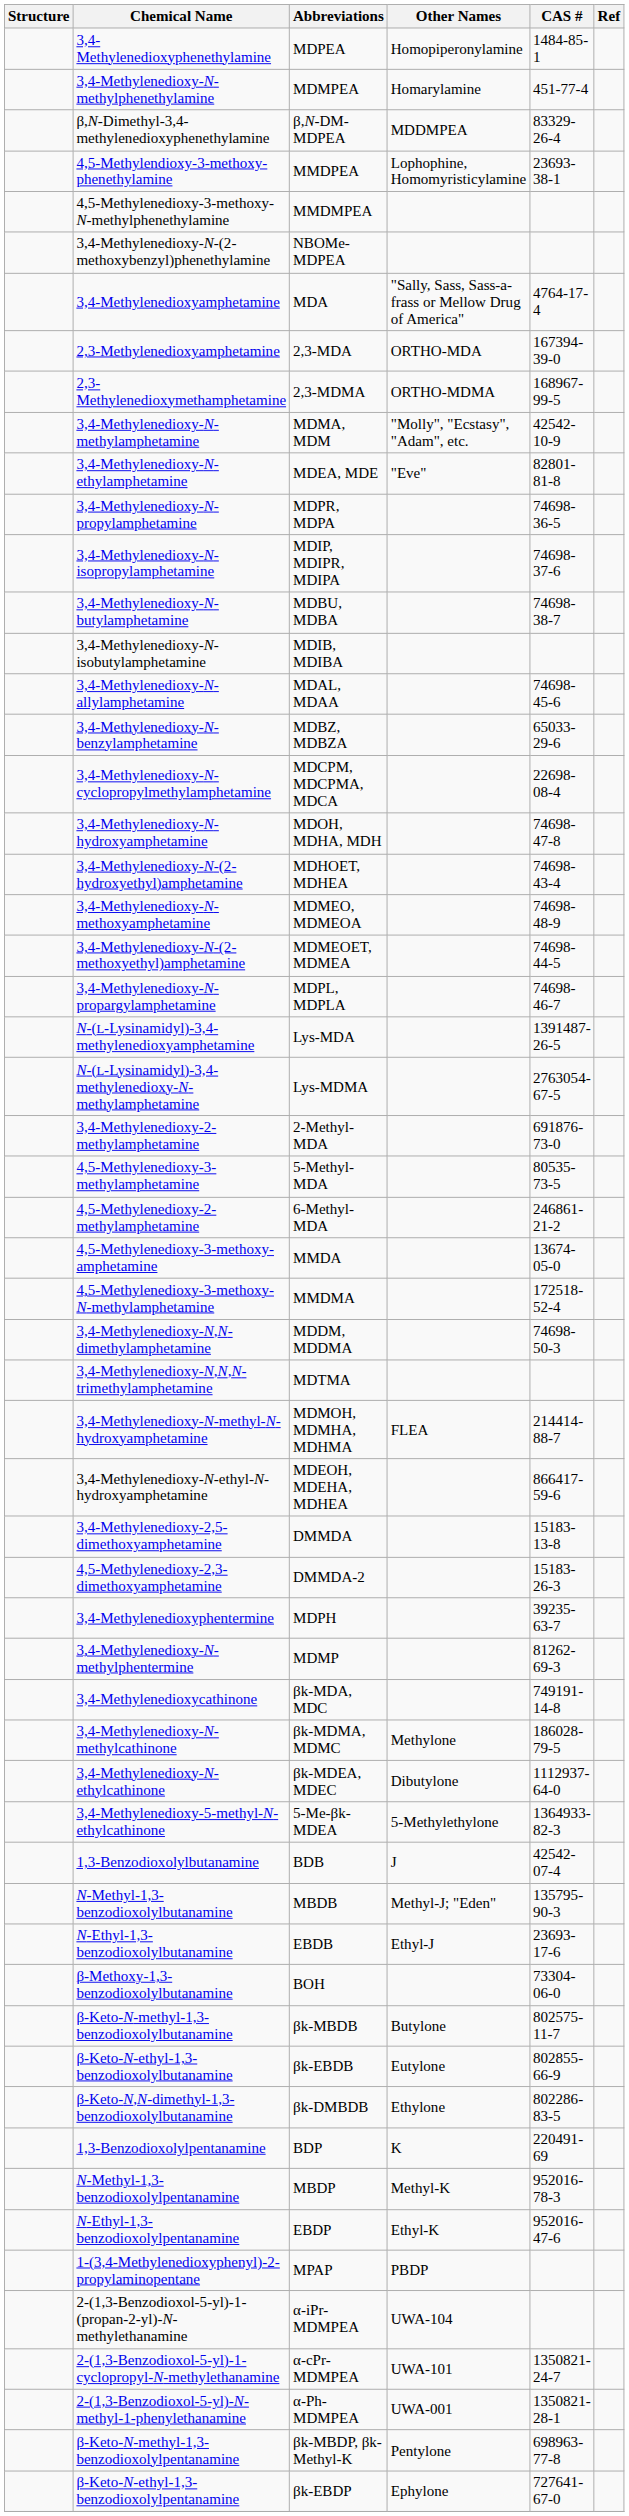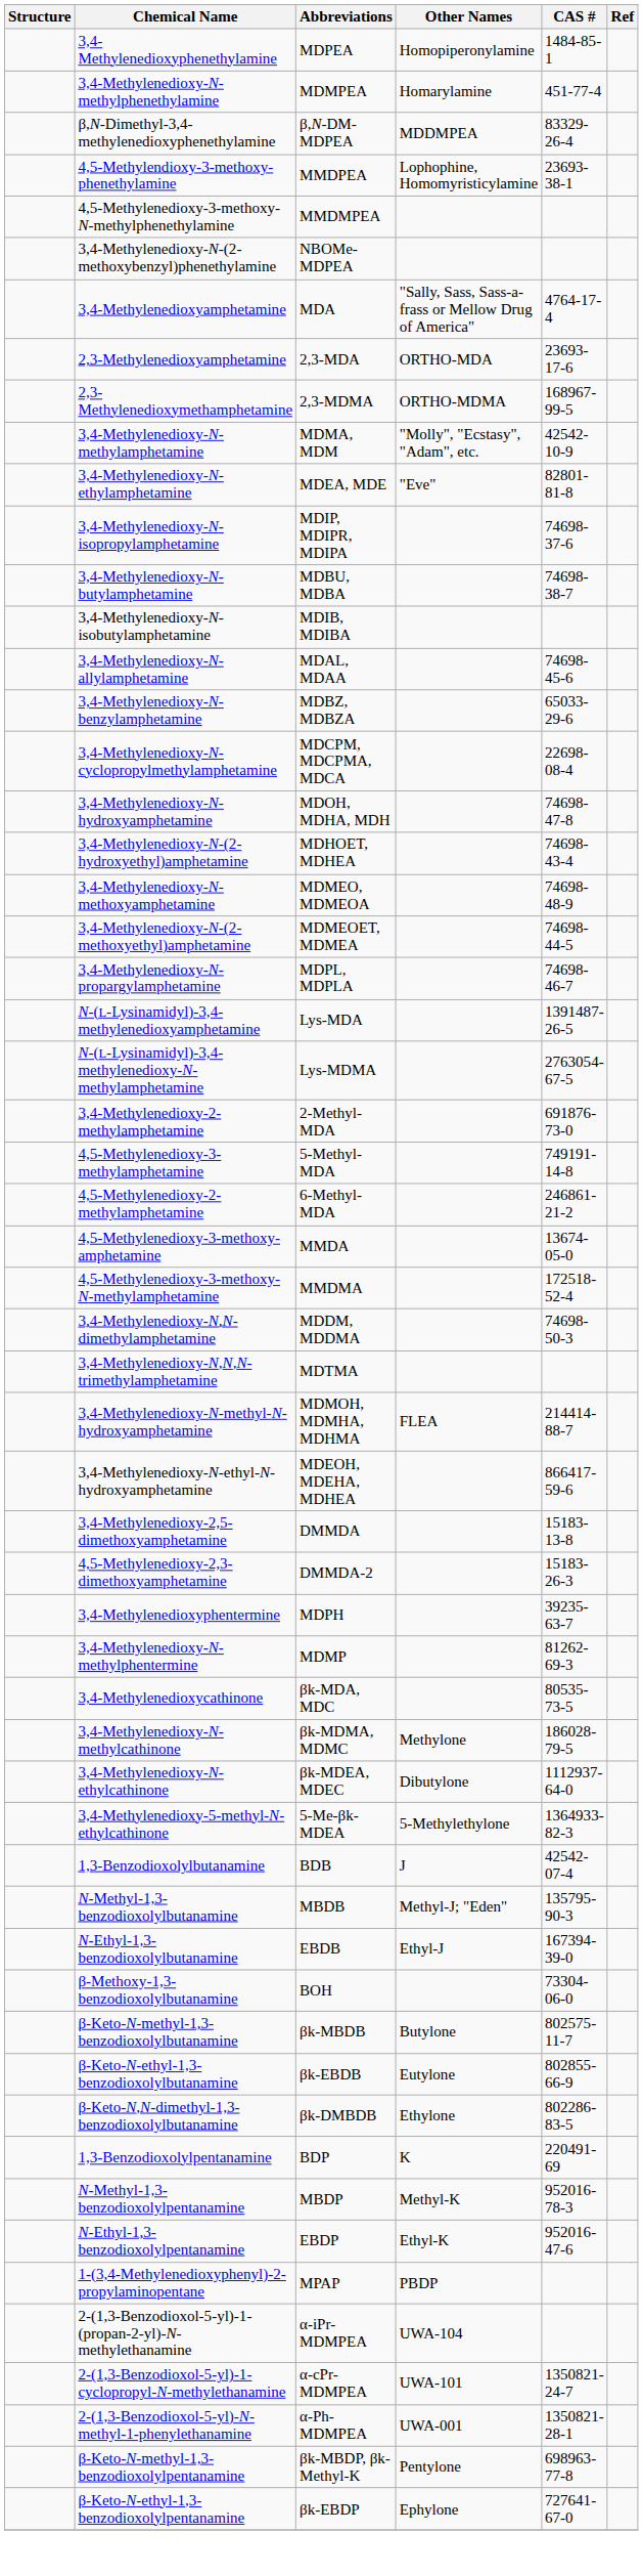 <table class="wikitable sticky-header">
 <tr>
 <th>Structure</th>
 <th>Chemical Name</th>
 <th>Abbreviations</th>
 <th>Other Names</th>
 <th>CAS #</th>
 <th>Ref</th>
 </tr>
 <tr>
 <td></td>
 <td><a href='#'>3,4-Methylenedioxyphenethylamine</a></td>
 <td>MDPEA</td>
 <td>Homopiperonylamine</td>
 <td>1484-85-1</td>
 <td></td>
 </tr>
 <tr>
 <td></td>
 <td><a href='#'>3,4-Methylenedioxy-<em>N</em>-methylphenethylamine</a></td>
 <td>MDMPEA</td>
 <td>Homarylamine</td>
 <td>451-77-4</td>
 <td></td>
 </tr>
 <tr>
 <td></td>
 <td>β,<em>N</em>-Dimethyl-3,4-methylenedioxyphenethylamine</td>
 <td>β,<em>N</em>-DM-MDPEA</td>
 <td>MDDMPEA</td>
 <td>83329-26-4</td>
 <td></td>
 </tr>
 <tr>
 <td></td>
 <td><a href='#'>4,5-Methylendioxy-3-methoxy-phenethylamine</a></td>
 <td>MMDPEA</td>
 <td>Lophophine, Homomyristicylamine</td>
 <td>23693-38-1</td>
 <td></td>
 </tr>
 <tr>
 <td></td>
 <td>4,5-Methylenedioxy-3-methoxy-<em>N</em>-methylphenethylamine</td>
 <td>MMDMPEA</td>
 <td></td>
 <td></td>
 <td></td>
 </tr>
 <tr>
 <td></td>
 <td>3,4-Methylenedioxy-<em>N</em>-(2-methoxybenzyl)phenethylamine</td>
 <td>NBOMe-MDPEA</td>
 <td></td>
 <td></td>
 <td></td>
 </tr>
 <tr>
 <td></td>
 <td><a href='#'>3,4-Methylenedioxyamphetamine</a></td>
 <td>MDA</td>
 <td>"Sally, Sass, Sass-a-frass or Mellow Drug of America"</td>
 <td>4764-17-4</td>
 <td></td>
 </tr>
 <tr>
 <td></td>
 <td><a href='#'>2,3-Methylenedioxyamphetamine</a></td>
 <td>2,3-MDA</td>
 <td>ORTHO-MDA</td>
-<td>167394-39-0</td>
+<td>23693-17-6</td>
 <td></td>
 </tr>
 <tr>
 <td></td>
 <td><a href='#'>2,3-Methylenedioxymethamphetamine</a></td>
 <td>2,3-MDMA</td>
 <td>ORTHO-MDMA</td>
 <td>168967-99-5</td>
 <td></td>
 </tr>
 <tr>
 <td></td>
 <td><a href='#'>3,4-Methylenedioxy-<em>N</em>-methylamphetamine</a></td>
 <td>MDMA, MDM</td>
 <td>"Molly", "Ecstasy", "Adam", etc.</td>
 <td>42542-10-9</td>
 <td></td>
 </tr>
 <tr>
 <td></td>
 <td><a href='#'>3,4-Methylenedioxy-<em>N</em>-ethylamphetamine</a></td>
 <td>MDEA, MDE</td>
 <td>"Eve"</td>
 <td>82801-81-8</td>
-<td></td>
-</tr>
-<tr>
-<td></td>
-<td><a href='#'>3,4-Methylenedioxy-<em>N</em>-propylamphetamine</a></td>
-<td>MDPR, MDPA</td>
-<td></td>
-<td>74698-36-5</td>
 <td></td>
 </tr>
 <tr>
 <td></td>
 <td><a href='#'>3,4-Methylenedioxy-<em>N</em>-isopropylamphetamine</a></td>
 <td>MDIP, MDIPR, MDIPA</td>
 <td></td>
 <td>74698-37-6</td>
 <td></td>
 </tr>
 <tr>
 <td></td>
 <td><a href='#'>3,4-Methylenedioxy-<em>N</em>-butylamphetamine</a></td>
 <td>MDBU, MDBA</td>
 <td></td>
 <td>74698-38-7</td>
 <td></td>
 </tr>
 <tr>
 <td></td>
 <td>3,4-Methylenedioxy-<em>N</em>-isobutylamphetamine</td>
 <td>MDIB, MDIBA</td>
 <td></td>
 <td></td>
 <td></td>
 </tr>
 <tr>
 <td></td>
 <td><a href='#'>3,4-Methylenedioxy-<em>N</em>-allylamphetamine</a></td>
 <td>MDAL, MDAA</td>
 <td></td>
 <td>74698-45-6</td>
 <td></td>
 </tr>
 <tr>
 <td></td>
 <td><a href='#'>3,4-Methylenedioxy-<em>N</em>-benzylamphetamine</a></td>
 <td>MDBZ, MDBZA</td>
 <td></td>
 <td>65033-29-6</td>
 <td></td>
 </tr>
 <tr>
 <td></td>
 <td><a href='#'>3,4-Methylenedioxy-<em>N</em>-cyclopropylmethylamphetamine</a></td>
 <td>MDCPM, MDCPMA, MDCA</td>
 <td></td>
 <td>22698-08-4</td>
 <td></td>
 </tr>
 <tr>
 <td></td>
 <td><a href='#'>3,4-Methylenedioxy-<em>N</em>-hydroxyamphetamine</a></td>
 <td>MDOH, MDHA, MDH</td>
 <td></td>
 <td>74698-47-8</td>
 <td></td>
 </tr>
 <tr>
 <td></td>
 <td><a href='#'>3,4-Methylenedioxy-<em>N</em>-(2-hydroxyethyl)amphetamine</a></td>
 <td>MDHOET, MDHEA</td>
 <td></td>
 <td>74698-43-4</td>
 <td></td>
 </tr>
 <tr>
 <td></td>
 <td><a href='#'>3,4-Methylenedioxy-<em>N</em>-methoxyamphetamine</a></td>
 <td>MDMEO, MDMEOA</td>
 <td></td>
 <td>74698-48-9</td>
 <td></td>
 </tr>
 <tr>
 <td></td>
 <td><a href='#'>3,4-Methylenedioxy-<em>N</em>-(2-methoxyethyl)amphetamine</a></td>
 <td>MDMEOET, MDMEA</td>
 <td></td>
 <td>74698-44-5</td>
 <td></td>
 </tr>
 <tr>
 <td></td>
 <td><a href='#'>3,4-Methylenedioxy-<em>N</em>-propargylamphetamine</a></td>
 <td>MDPL, MDPLA</td>
 <td></td>
 <td>74698-46-7</td>
 <td></td>
 </tr>
 <tr>
 <td></td>
 <td><a href='#'><em>N</em>-(<small>L</small>-Lysinamidyl)-3,4-methylenedioxyamphetamine</a></td>
 <td>Lys-MDA</td>
 <td></td>
 <td>1391487-26-5</td>
 <td></td>
 </tr>
 <tr>
 <td></td>
 <td><a href='#'><em>N</em>-(<small>L</small>-Lysinamidyl)-3,4-methylenedioxy-<em>N</em>-methylamphetamine</a></td>
 <td>Lys-MDMA</td>
 <td></td>
 <td>2763054-67-5</td>
 <td></td>
 </tr>
 <tr>
 <td></td>
 <td><a href='#'>3,4-Methylenedioxy-2-methylamphetamine</a></td>
 <td>2-Methyl-MDA</td>
 <td></td>
 <td>691876-73-0</td>
 <td></td>
 </tr>
 <tr>
 <td></td>
 <td><a href='#'>4,5-Methylenedioxy-3-methylamphetamine</a></td>
 <td>5-Methyl-MDA</td>
 <td></td>
-<td>80535-73-5</td>
+<td>749191-14-8</td>
 <td></td>
 </tr>
 <tr>
 <td></td>
 <td><a href='#'>4,5-Methylenedioxy-2-methylamphetamine</a></td>
 <td>6-Methyl-MDA</td>
 <td></td>
 <td>246861-21-2</td>
 <td></td>
 </tr>
 <tr>
 <td></td>
 <td><a href='#'>4,5-Methylenedioxy-3-methoxy-amphetamine</a></td>
 <td>MMDA</td>
 <td></td>
 <td>13674-05-0</td>
 <td></td>
 </tr>
 <tr>
 <td></td>
 <td><a href='#'>4,5-Methylenedioxy-3-methoxy-<em>N</em>-methylamphetamine</a></td>
 <td>MMDMA</td>
 <td></td>
 <td>172518-52-4</td>
 <td></td>
 </tr>
 <tr>
 <td></td>
 <td><a href='#'>3,4-Methylenedioxy-<em>N</em>,<em>N</em>-dimethylamphetamine</a></td>
 <td>MDDM, MDDMA</td>
 <td></td>
 <td>74698-50-3</td>
 <td></td>
 </tr>
 <tr>
 <td></td>
 <td><a href='#'>3,4-Methylenedioxy-<em>N</em>,<em>N</em>,<em>N</em>-trimethylamphetamine</a></td>
 <td>MDTMA</td>
 <td></td>
 <td></td>
 <td></td>
 </tr>
 <tr>
 <td></td>
 <td><a href='#'>3,4-Methylenedioxy-<em>N</em>-methyl-<em>N</em>-hydroxyamphetamine</a></td>
 <td>MDMOH, MDMHA, MDHMA</td>
 <td>FLEA</td>
 <td>214414-88-7</td>
 <td></td>
 </tr>
 <tr>
 <td></td>
 <td>3,4-Methylenedioxy-<em>N</em>-ethyl-<em>N</em>-hydroxyamphetamine</td>
 <td>MDEOH, MDEHA, MDHEA</td>
 <td></td>
 <td>866417-59-6</td>
 <td></td>
 </tr>
 <tr>
 <td></td>
 <td><a href='#'>3,4-Methylenedioxy-2,5-dimethoxyamphetamine</a></td>
 <td>DMMDA</td>
 <td></td>
 <td>15183-13-8</td>
 <td></td>
 </tr>
 <tr>
 <td></td>
 <td><a href='#'>4,5-Methylenedioxy-2,3-dimethoxyamphetamine</a></td>
 <td>DMMDA-2</td>
 <td></td>
 <td>15183-26-3</td>
 <td></td>
 </tr>
 <tr>
 <td></td>
 <td><a href='#'>3,4-Methylenedioxyphentermine</a></td>
 <td>MDPH</td>
 <td></td>
 <td>39235-63-7</td>
 <td></td>
 </tr>
 <tr>
 <td></td>
 <td><a href='#'>3,4-Methylenedioxy-<em>N</em>-methylphentermine</a></td>
 <td>MDMP</td>
 <td></td>
 <td>81262-69-3</td>
 <td></td>
 </tr>
 <tr>
 <td></td>
 <td><a href='#'>3,4-Methylenedioxycathinone</a></td>
 <td>βk-MDA, MDC</td>
 <td></td>
-<td>749191-14-8</td>
+<td>80535-73-5</td>
 <td></td>
 </tr>
 <tr>
 <td></td>
 <td><a href='#'>3,4-Methylenedioxy-<em>N</em>-methylcathinone</a></td>
 <td>βk-MDMA, MDMC</td>
 <td>Methylone</td>
 <td>186028-79-5</td>
 <td></td>
 </tr>
 <tr>
 <td></td>
 <td><a href='#'>3,4-Methylenedioxy-<em>N</em>-ethylcathinone</a></td>
 <td>βk-MDEA, MDEC</td>
 <td>Dibutylone</td>
 <td>1112937-64-0</td>
 <td></td>
 </tr>
 <tr>
 <td></td>
 <td><a href='#'>3,4-Methylenedioxy-5-methyl-<em>N</em>-ethylcathinone</a></td>
 <td>5-Me-βk-MDEA</td>
 <td>5-Methylethylone</td>
 <td>1364933-82-3</td>
 <td></td>
 </tr>
 <tr>
 <td></td>
 <td><a href='#'>1,3-Benzodioxolylbutanamine</a></td>
 <td>BDB</td>
 <td>J</td>
 <td>42542-07-4</td>
 <td></td>
 </tr>
 <tr>
 <td></td>
 <td><a href='#'><em>N</em>-Methyl-1,3-benzodioxolylbutanamine</a></td>
 <td>MBDB</td>
 <td>Methyl-J; "Eden"</td>
 <td>135795-90-3</td>
 <td></td>
 </tr>
 <tr>
 <td></td>
 <td><a href='#'><em>N</em>-Ethyl-1,3-benzodioxolylbutanamine</a></td>
 <td>EBDB</td>
 <td>Ethyl-J</td>
-<td>23693-17-6</td>
+<td>167394-39-0</td>
 <td></td>
 </tr>
 <tr>
 <td></td>
 <td><a href='#'>β-Methoxy-1,3-benzodioxolylbutanamine</a></td>
 <td>BOH</td>
 <td></td>
 <td>73304-06-0</td>
 <td></td>
 </tr>
 <tr>
 <td></td>
 <td><a href='#'>β-Keto-<em>N</em>-methyl-1,3-benzodioxolylbutanamine</a></td>
 <td>βk-MBDB</td>
 <td>Butylone</td>
 <td>802575-11-7</td>
 <td></td>
 </tr>
 <tr>
 <td></td>
 <td><a href='#'>β-Keto-<em>N</em>-ethyl-1,3-benzodioxolylbutanamine</a></td>
 <td>βk-EBDB</td>
 <td>Eutylone</td>
 <td>802855-66-9</td>
 <td></td>
 </tr>
 <tr>
 <td></td>
 <td><a href='#'>β-Keto-<em>N</em>,<em>N</em>-dimethyl-1,3-benzodioxolylbutanamine</a></td>
 <td>βk-DMBDB</td>
 <td>Ethylone</td>
 <td>802286-83-5</td>
 <td></td>
 </tr>
 <tr>
 <td></td>
 <td><a href='#'>1,3-Benzodioxolylpentanamine</a></td>
 <td>BDP</td>
 <td>K</td>
 <td>220491-69</td>
 <td></td>
 </tr>
 <tr>
 <td></td>
 <td><a href='#'><em>N</em>-Methyl-1,3-benzodioxolylpentanamine</a></td>
 <td>MBDP</td>
 <td>Methyl-K</td>
 <td>952016-78-3</td>
 <td></td>
 </tr>
 <tr>
 <td></td>
 <td><a href='#'><em>N</em>-Ethyl-1,3-benzodioxolylpentanamine</a></td>
 <td>EBDP</td>
 <td>Ethyl-K</td>
 <td>952016-47-6</td>
 <td></td>
 </tr>
 <tr>
 <td></td>
 <td><a href='#'>1-(3,4-Methylenedioxyphenyl)-2-propylaminopentane</a></td>
 <td>MPAP</td>
 <td>PBDP</td>
 <td></td>
 <td></td>
 </tr>
 <tr>
 <td></td>
 <td>2-(1,3-Benzodioxol-5-yl)-1-(propan-2-yl)-<em>N</em>-methylethanamine</td>
 <td>α-iPr-MDMPEA</td>
 <td>UWA-104</td>
 <td></td>
 <td></td>
 </tr>
 <tr>
 <td></td>
 <td><a href='#'>2-(1,3-Benzodioxol-5-yl)-1-cyclopropyl-<em>N</em>-methylethanamine</a></td>
 <td>α-cPr-MDMPEA</td>
 <td>UWA-101</td>
 <td>1350821-24-7</td>
 <td></td>
 </tr>
 <tr>
 <td></td>
 <td><a href='#'>2-(1,3-Benzodioxol-5-yl)-<em>N</em>-methyl-1-phenylethanamine</a></td>
 <td>α-Ph-MDMPEA</td>
 <td>UWA-001</td>
 <td>1350821-28-1</td>
 <td></td>
 </tr>
 <tr>
 <td></td>
 <td><a href='#'>β-Keto-<em>N</em>-methyl-1,3-benzodioxolylpentanamine</a></td>
 <td>βk-MBDP, βk-Methyl-K</td>
 <td>Pentylone</td>
 <td>698963-77-8</td>
 <td></td>
 </tr>
 <tr>
 <td></td>
 <td><a href='#'>β-Keto-<em>N</em>-ethyl-1,3-benzodioxolylpentanamine</a></td>
 <td>βk-EBDP</td>
 <td>Ephylone</td>
 <td>727641-67-0</td>
 <td></td>
 </tr>
 <tr>
 </tr>
 </table>
